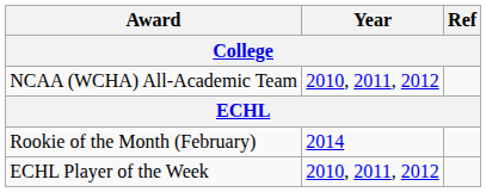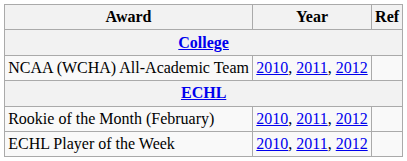 <table class="wikitable">
 <tr>
 <th>Award</th>
 <th>Year</th>
 <th>Ref</th>
 </tr>
 <tr>
 <th colspan="3"><a href='#'>College</a></th>
 </tr>
 <tr>
 <td>NCAA (WCHA) All-Academic Team</td>
 <td><a href='#'>2010</a>, <a href='#'>2011</a>, <a href='#'>2012</a></td>
 <td></td>
 </tr>
 <tr>
 <th colspan="3"><a href='#'>ECHL</a></th>
 </tr>
 <tr>
 <td>Rookie of the Month (February)</td>
-<td><a href='#'>2014</a></td>
+<td><a href='#'>2010</a>, <a href='#'>2011</a>, <a href='#'>2012</a></td>
 <td></td>
 </tr>
 <tr>
 <td>ECHL Player of the Week</td>
 <td><a href='#'>2010</a>, <a href='#'>2011</a>, <a href='#'>2012</a></td>
 <td></td>
 </tr>
 <tr>
 </tr>
 </table>
